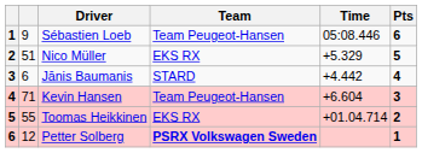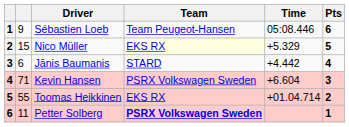 <table class=wikitable style="font-size:95%">
 <tr>
 <th></th>
 <th></th>
 <th>Driver</th>
 <th>Team</th>
 <th>Time</th>
 <th>Pts</th>
 </tr>
 <tr>
 <th>1</th>
 <td>9</td>
 <td> <a href='#'>Sébastien Loeb</a></td>
 <td><a href='#'>Team Peugeot-Hansen</a></td>
 <td>05:08.446</td>
 <td><strong>6</strong></td>
 </tr>
 <tr>
 <th>2</th>
-<td>51</td>
+<td>15</td>
 <td> <a href='#'>Nico Müller</a></td>
-<td><a href='#'>EKS RX</a></td>
+<td style="background: lightyellow;"><a href='#'>EKS RX</a></td>
 <td>+5.329</td>
 <td><strong>5</strong></td>
 </tr>
 <tr>
 <th>3</th>
 <td>6</td>
 <td> <a href='#'>Jānis Baumanis</a></td>
 <td><a href='#'>STARD</a></td>
 <td>+4.442</td>
 <td><strong>4</strong></td>
 </tr>
 <tr>
 <th style="background:#ffcccc;">4</th>
 <td style="background:#ffcccc;">71</td>
 <td style="background:#ffcccc;"> <a href='#'>Kevin Hansen</a></td>
-<td style="background:#ffcccc;"><a href='#'>Team Peugeot-Hansen</a></td>
+<td style="background:#ffcccc;"><a href='#'>PSRX Volkswagen Sweden</a></td>
 <td style="background:#ffcccc;">+6.604</td>
 <td style="background:#ffcccc;"><strong>3</strong></td>
 </tr>
 <tr>
 <th style="background:#ffcccc;">5</th>
 <td style="background:#ffcccc;">55</td>
 <td style="background:#ffcccc;"> <a href='#'>Toomas Heikkinen</a></td>
 <td style="background:#ffcccc;"><a href='#'>EKS RX</a></td>
 <td style="background:#ffcccc;">+01.04.714</td>
 <td style="background:#ffcccc;"><strong>2</strong></td>
 </tr>
 <tr>
 <th style="background:#ffcccc;">6</th>
-<td style="background:#ffcccc;">12</td>
+<td style="background:#ffcccc;">11</td>
 <td style="background:#ffcccc;"> <a href='#'>Petter Solberg</a></td>
 <td style="background:#ffcccc;"><strong><a href='#'>PSRX Volkswagen Sweden</a></strong></td>
 <td style="background:#ffcccc;"></td>
 <td style="background:#ffcccc;"><strong>1</strong></td>
 </tr>
 </table>
